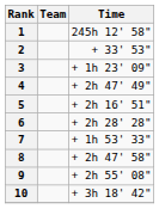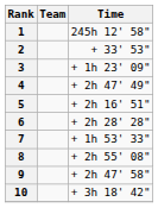 <table class="wikitable">
 <tr>
 <th scope="col">Rank</th>
 <th scope="col">Team</th>
 <th scope="col">Time</th>
 </tr>
 <tr>
 <th scope="row">1</th>
 <td>  </td>
 <td align="right">245h 12' 58"</td>
 </tr>
 <tr>
 <th scope="row">2</th>
 <td> </td>
 <td align="right">+ 33' 53"</td>
 </tr>
 <tr>
 <th scope="row">3</th>
 <td> </td>
 <td align="right">+ 1h 23' 09"</td>
 </tr>
 <tr>
 <th scope="row">4</th>
 <td> </td>
 <td align="right">+ 2h 47' 49"</td>
 </tr>
 <tr>
 <th scope="row">5</th>
 <td> </td>
 <td align="right">+ 2h 16' 51"</td>
 </tr>
 <tr>
 <th scope="row">6</th>
 <td> </td>
 <td align="right">+ 2h 28' 28"</td>
 </tr>
 <tr>
 <th scope="row">7</th>
 <td> </td>
 <td align="right">+ 1h 53' 33"</td>
 </tr>
 <tr>
 <th scope="row">8</th>
 <td> </td>
-<td align="right">+ 2h 47' 58"</td>
+<td align="right">+ 2h 55' 08"</td>
 </tr>
 <tr>
 <th scope="row">9</th>
 <td> </td>
-<td align="right">+ 2h 55' 08"</td>
+<td align="right">+ 2h 47' 58"</td>
 </tr>
 <tr>
 <th scope="row">10</th>
 <td> </td>
 <td align="right">+ 3h 18' 42"</td>
 </tr>
 <tr>
 </tr>
 </table>
